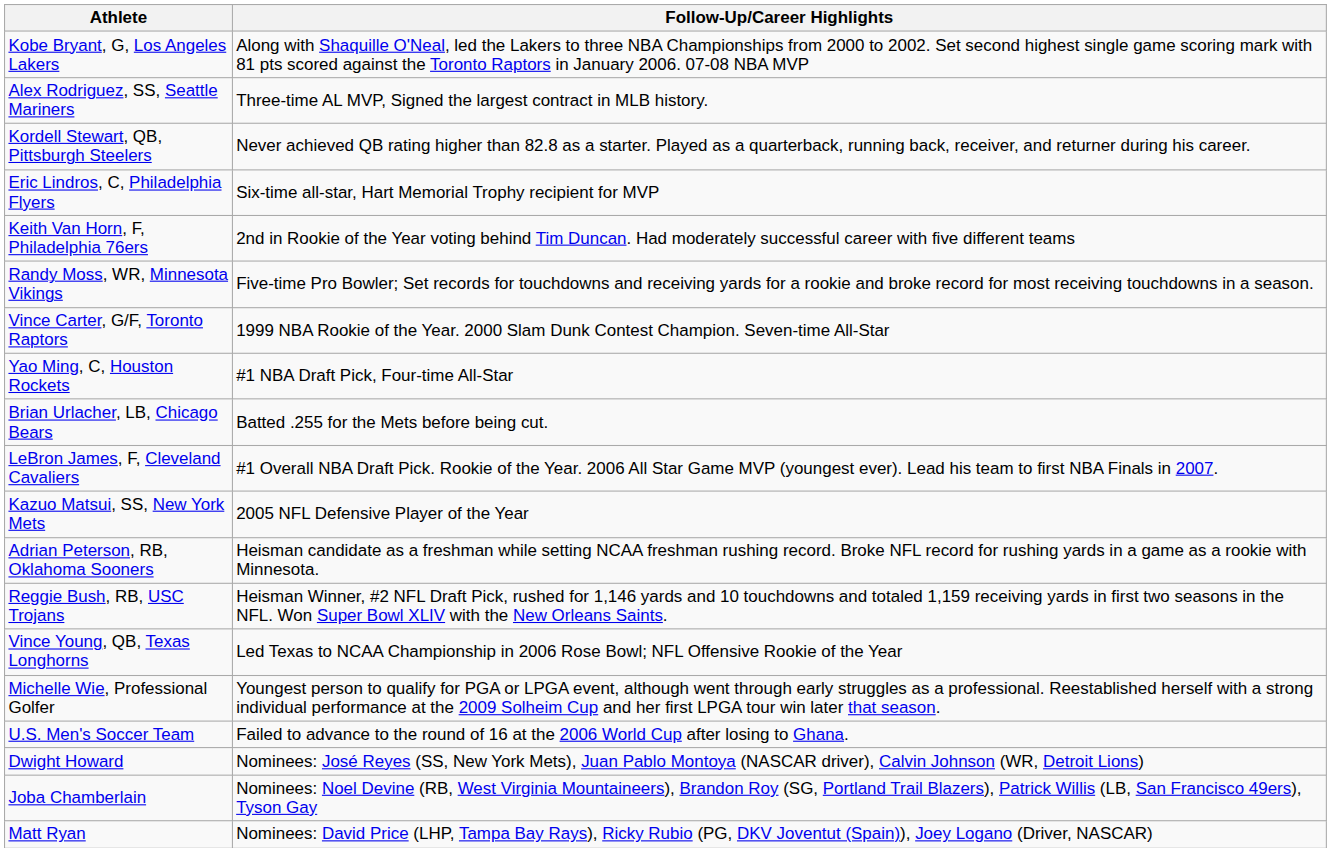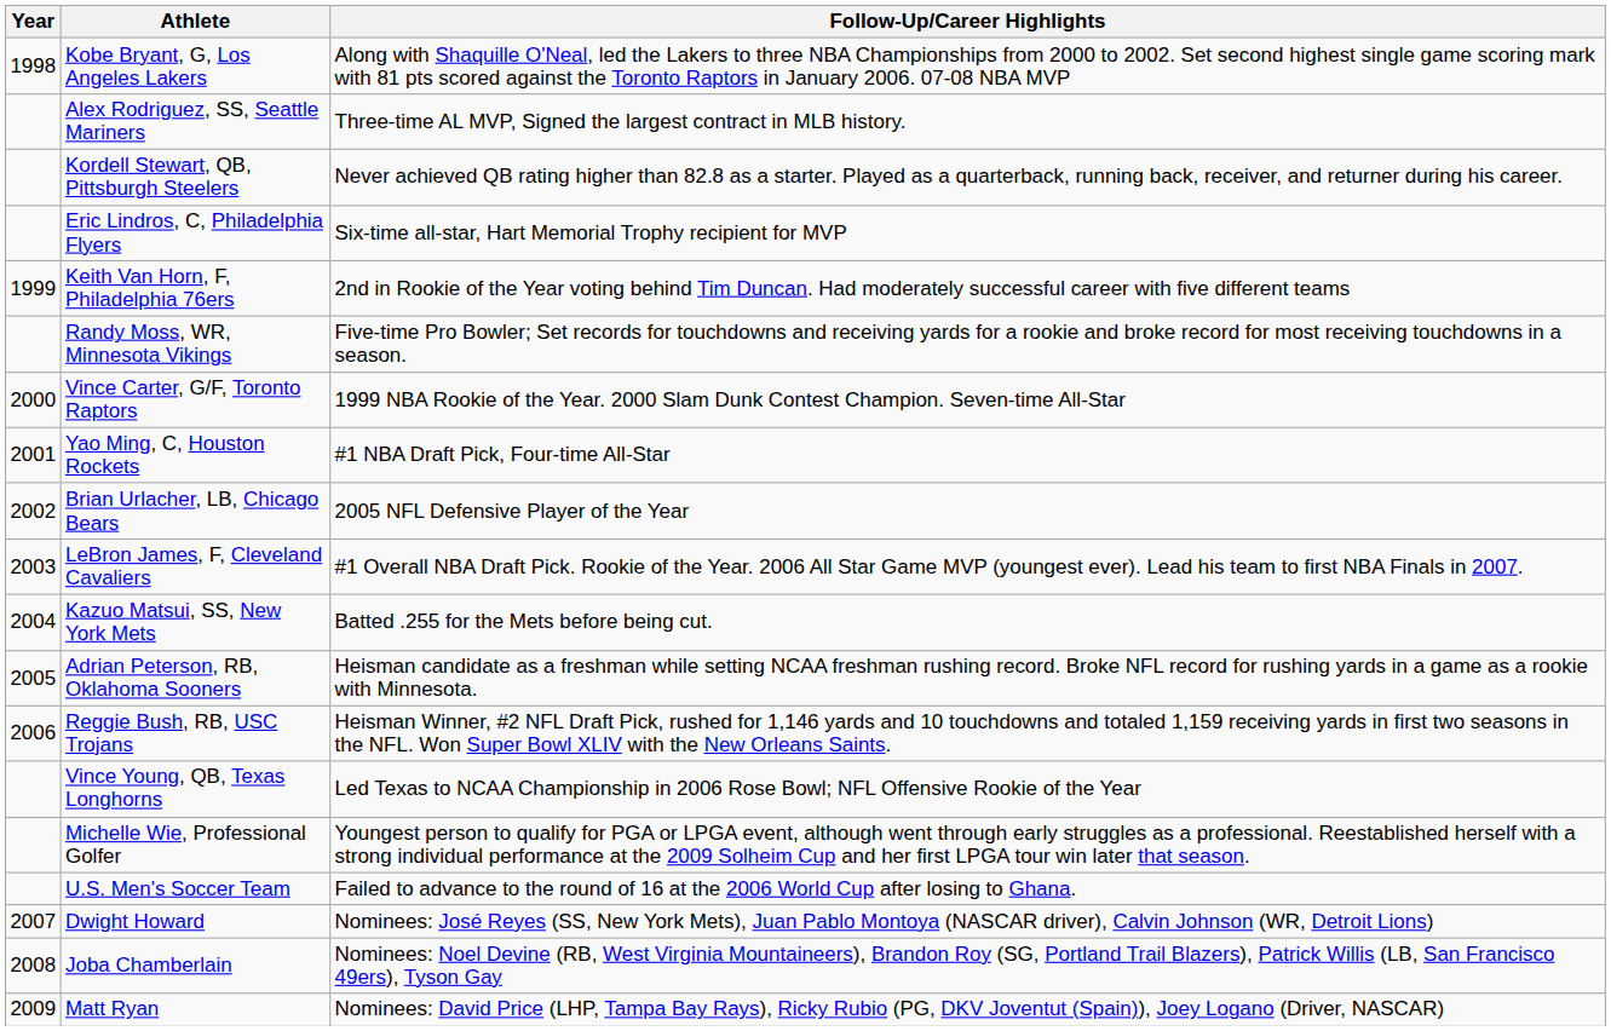 <table class="wikitable">
 <tr>
+<th>Year</th>
 <th>Athlete</th>
 <th>Follow-Up/Career Highlights</th>
 </tr>
 <tr>
+<td>1998</td>
 <td><a href='#'>Kobe Bryant</a>, G, <a href='#'>Los Angeles Lakers</a></td>
 <td>Along with <a href='#'>Shaquille O'Neal</a>, led the Lakers to three NBA Championships from 2000 to 2002.  Set second highest single game scoring mark with 81 pts scored against the <a href='#'>Toronto Raptors</a> in January 2006. 07-08 NBA MVP</td>
 </tr>
 <tr>
+<td></td>
 <td><a href='#'>Alex Rodriguez</a>, SS, <a href='#'>Seattle Mariners</a></td>
 <td>Three-time AL MVP, Signed the largest contract in MLB history.</td>
 </tr>
 <tr>
+<td></td>
 <td><a href='#'>Kordell Stewart</a>, QB, <a href='#'>Pittsburgh Steelers</a></td>
 <td>Never achieved QB rating higher than 82.8 as a starter. Played as a quarterback, running back, receiver, and returner during his career.</td>
 </tr>
 <tr>
+<td></td>
 <td><a href='#'>Eric Lindros</a>, C, <a href='#'>Philadelphia Flyers</a></td>
 <td>Six-time all-star, Hart Memorial Trophy recipient for MVP</td>
 </tr>
 <tr>
+<td>1999</td>
 <td><a href='#'>Keith Van Horn</a>, F, <a href='#'>Philadelphia 76ers</a></td>
 <td>2nd in Rookie of the Year voting behind <a href='#'>Tim Duncan</a>.  Had moderately successful career with five different teams</td>
 </tr>
 <tr>
+<td></td>
 <td><a href='#'>Randy Moss</a>, WR, <a href='#'>Minnesota Vikings</a></td>
 <td>Five-time Pro Bowler; Set records for touchdowns and receiving yards for a rookie and broke record for most receiving touchdowns in a season.</td>
 </tr>
 <tr>
+<td>2000</td>
 <td><a href='#'>Vince Carter</a>, G/F, <a href='#'>Toronto Raptors</a></td>
 <td>1999 NBA Rookie of the Year.  2000 Slam Dunk Contest Champion.  Seven-time All-Star</td>
 </tr>
 <tr>
+<td>2001</td>
 <td><a href='#'>Yao Ming</a>, C, <a href='#'>Houston Rockets</a></td>
 <td>#1 NBA Draft Pick, Four-time All-Star</td>
 </tr>
 <tr>
+<td>2002</td>
 <td><a href='#'>Brian Urlacher</a>, LB, <a href='#'>Chicago Bears</a></td>
-<td>Batted .255 for the Mets before being cut.</td>
+<td>2005 NFL Defensive Player of the Year</td>
 </tr>
 <tr>
+<td>2003</td>
 <td><a href='#'>LeBron James</a>, F, <a href='#'>Cleveland Cavaliers</a></td>
 <td>#1 Overall NBA Draft Pick.  Rookie of the Year.  2006 All Star Game MVP (youngest ever). Lead his team to first NBA Finals in <a href='#'>2007</a>.</td>
 </tr>
 <tr>
+<td>2004</td>
 <td><a href='#'>Kazuo Matsui</a>, SS, <a href='#'>New York Mets</a></td>
-<td>2005 NFL Defensive Player of the Year</td>
+<td>Batted .255 for the Mets before being cut.</td>
 </tr>
 <tr>
+<td>2005</td>
 <td><a href='#'>Adrian Peterson</a>, RB, <a href='#'>Oklahoma Sooners</a></td>
 <td>Heisman candidate as a freshman while setting NCAA freshman rushing record.  Broke NFL record for rushing yards in a game as a rookie with Minnesota.</td>
 </tr>
 <tr>
+<td>2006</td>
 <td><a href='#'>Reggie Bush</a>, RB, <a href='#'>USC Trojans</a></td>
 <td>Heisman Winner, #2 NFL Draft Pick, rushed for 1,146 yards and 10 touchdowns and totaled 1,159 receiving yards in first two seasons in the NFL. Won <a href='#'>Super Bowl XLIV</a> with the <a href='#'>New Orleans Saints</a>.</td>
 </tr>
 <tr>
+<td></td>
 <td><a href='#'>Vince Young</a>, QB, <a href='#'>Texas Longhorns</a></td>
 <td>Led Texas to NCAA Championship in 2006 Rose Bowl; NFL Offensive Rookie of the Year</td>
 </tr>
 <tr>
+<td></td>
 <td><a href='#'>Michelle Wie</a>, Professional Golfer</td>
 <td>Youngest person to qualify for PGA or LPGA event, although went through early struggles as a professional. Reestablished herself with a strong individual performance at the <a href='#'>2009 Solheim Cup</a> and her first LPGA tour win later <a href='#'>that season</a>.</td>
 </tr>
 <tr>
+<td></td>
 <td><a href='#'>U.S. Men's Soccer Team</a></td>
 <td>Failed to advance to the round of 16 at the <a href='#'>2006 World Cup</a> after losing to <a href='#'>Ghana</a>.</td>
 </tr>
 <tr>
+<td>2007</td>
 <td><a href='#'>Dwight Howard</a></td>
 <td>Nominees: <a href='#'>José Reyes</a> (SS, New York Mets), <a href='#'>Juan Pablo Montoya</a> (NASCAR driver), <a href='#'>Calvin Johnson</a> (WR, <a href='#'>Detroit Lions</a>)</td>
 </tr>
 <tr>
+<td>2008</td>
 <td><a href='#'>Joba Chamberlain</a></td>
 <td>Nominees: <a href='#'>Noel Devine</a> (RB, <a href='#'>West Virginia Mountaineers</a>), <a href='#'>Brandon Roy</a> (SG, <a href='#'>Portland Trail Blazers</a>), <a href='#'>Patrick Willis</a> (LB, <a href='#'>San Francisco 49ers</a>), <a href='#'>Tyson Gay</a></td>
 </tr>
 <tr>
+<td>2009</td>
 <td><a href='#'>Matt Ryan</a></td>
 <td>Nominees: <a href='#'>David Price</a> (LHP, <a href='#'>Tampa Bay Rays</a>), <a href='#'>Ricky Rubio</a> (PG, <a href='#'>DKV Joventut (Spain)</a>), <a href='#'>Joey Logano</a> (Driver, NASCAR)</td>
 </tr>
 </table>
